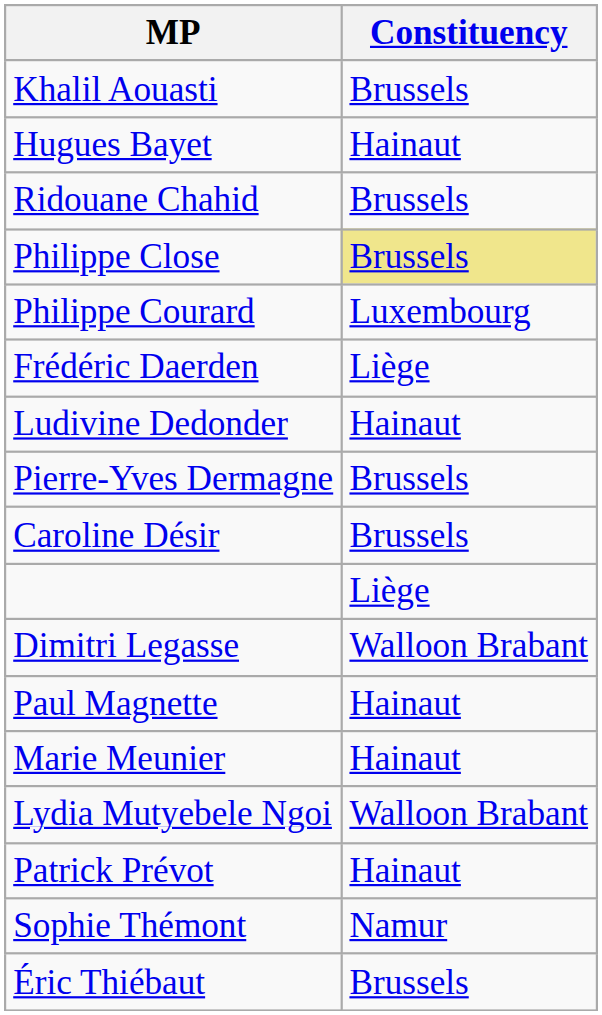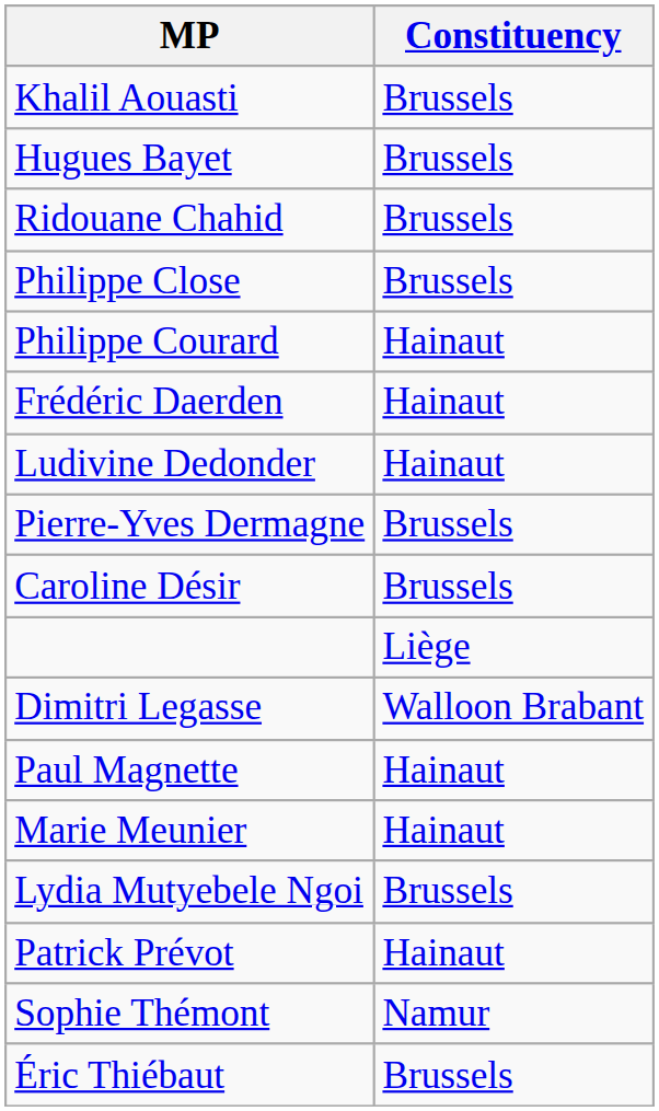 <table class="wikitable sortable">
 <tr>
 <th>MP</th>
 <th><a href='#'>Constituency</a></th>
 </tr>
 <tr>
 <td><a href='#'>Khalil Aouasti</a></td>
 <td><a href='#'>Brussels</a></td>
 </tr>
 <tr>
 <td><a href='#'>Hugues Bayet</a></td>
-<td><a href='#'>Hainaut</a></td>
+<td><a href='#'>Brussels</a></td>
 </tr>
 <tr>
 <td><a href='#'>Ridouane Chahid</a></td>
 <td><a href='#'>Brussels</a></td>
 </tr>
 <tr>
 <td><a href='#'>Philippe Close</a></td>
-<td style="background: khaki;"><a href='#'>Brussels</a></td>
+<td><a href='#'>Brussels</a></td>
 </tr>
 <tr>
 <td><a href='#'>Philippe Courard</a></td>
-<td><a href='#'>Luxembourg</a></td>
+<td><a href='#'>Hainaut</a></td>
 </tr>
 <tr>
 <td><a href='#'>Frédéric Daerden</a></td>
-<td><a href='#'>Liège</a></td>
+<td><a href='#'>Hainaut</a></td>
 </tr>
 <tr>
 <td><a href='#'>Ludivine Dedonder</a></td>
 <td><a href='#'>Hainaut</a></td>
 </tr>
 <tr>
 <td><a href='#'>Pierre-Yves Dermagne</a></td>
 <td><a href='#'>Brussels</a></td>
 </tr>
 <tr>
 <td><a href='#'>Caroline Désir</a></td>
 <td><a href='#'>Brussels</a></td>
 </tr>
 <tr>
 <td></td>
 <td><a href='#'>Liège</a></td>
 </tr>
 <tr>
 <td><a href='#'>Dimitri Legasse</a></td>
 <td><a href='#'>Walloon Brabant</a></td>
 </tr>
 <tr>
 <td><a href='#'>Paul Magnette</a></td>
 <td><a href='#'>Hainaut</a></td>
 </tr>
 <tr>
 <td><a href='#'>Marie Meunier</a></td>
 <td><a href='#'>Hainaut</a></td>
 </tr>
 <tr>
 <td><a href='#'>Lydia Mutyebele Ngoi</a></td>
-<td><a href='#'>Walloon Brabant</a></td>
+<td><a href='#'>Brussels</a></td>
 </tr>
 <tr>
 <td><a href='#'>Patrick Prévot</a></td>
 <td><a href='#'>Hainaut</a></td>
 </tr>
 <tr>
 <td><a href='#'>Sophie Thémont</a></td>
 <td><a href='#'>Namur</a></td>
 </tr>
 <tr>
 <td><a href='#'>Éric Thiébaut</a></td>
 <td><a href='#'>Brussels</a></td>
 </tr>
 </table>
